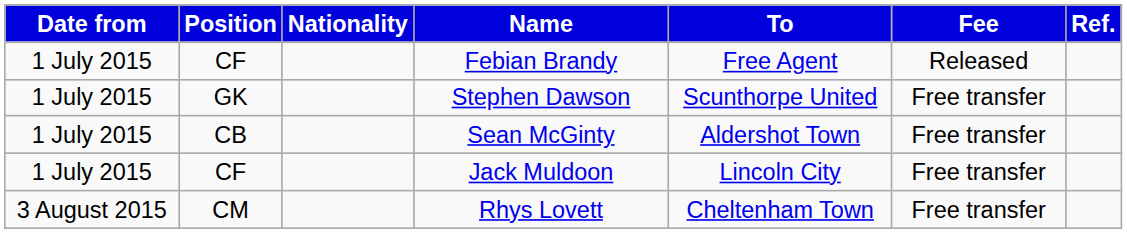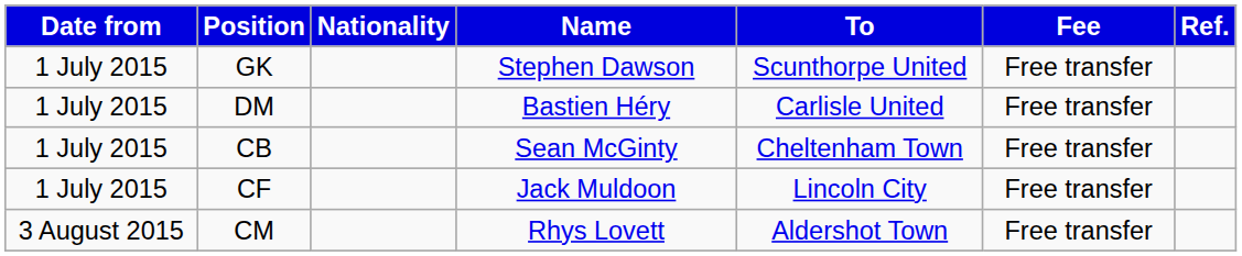 <table class="wikitable"  style="text-align:center; font-size:90%; ">
 <tr>
 <th style="background:#0000DD; color:#FFFFFF; width:100px;">Date from</th>
 <th style="background:#0000DD; color:#FFFFFF; width:50px;">Position</th>
 <th style="background:#0000DD; color:#FFFFFF; width:50px;">Nationality</th>
 <th style="background:#0000DD; color:#FFFFFF; width:150px;">Name</th>
 <th style="background:#0000DD; color:#FFFFFF; width:130px;">To</th>
 <th style="background:#0000DD; color:#FFFFFF; width:100px;">Fee</th>
 <th style="background:#0000DD; color:#FFFFFF; width:25px;">Ref.</th>
 </tr>
 <tr>
 <td>1 July 2015</td>
-<td>CF</td>
-<td></td>
-<td><a href='#'>Febian Brandy</a></td>
-<td><a href='#'>Free Agent</a></td>
-<td>Released</td>
-<td></td>
-</tr>
-<tr>
-<td>1 July 2015</td>
 <td>GK</td>
 <td></td>
 <td><a href='#'>Stephen Dawson</a></td>
 <td><a href='#'>Scunthorpe United</a></td>
 <td>Free transfer</td>
 <td></td>
 </tr>
 <tr>
 <td>1 July 2015</td>
+<td>DM</td>
+<td></td>
+<td><a href='#'>Bastien Héry</a></td>
+<td><a href='#'>Carlisle United</a></td>
+<td>Free transfer</td>
+<td></td>
+</tr>
+<tr>
+<td>1 July 2015</td>
 <td>CB</td>
 <td></td>
 <td><a href='#'>Sean McGinty</a></td>
-<td><a href='#'>Aldershot Town</a> </td>
+<td><a href='#'>Cheltenham Town</a></td>
 <td>Free transfer</td>
 <td></td>
 </tr>
 <tr>
 <td>1 July 2015</td>
 <td>CF</td>
 <td></td>
 <td><a href='#'>Jack Muldoon</a></td>
 <td><a href='#'>Lincoln City</a> </td>
 <td>Free transfer</td>
 <td></td>
 </tr>
 <tr>
 <td>3 August 2015</td>
 <td>CM</td>
 <td></td>
 <td><a href='#'>Rhys Lovett</a></td>
-<td><a href='#'>Cheltenham Town</a></td>
+<td><a href='#'>Aldershot Town</a> </td>
 <td>Free transfer</td>
 <td></td>
 </tr>
 </table>
